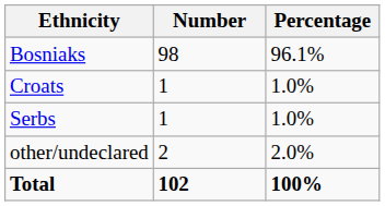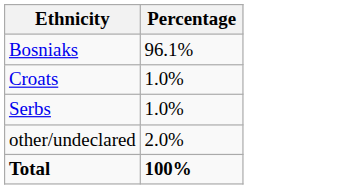 <table class="wikitable">
 <tr>
 <th width="100px">Ethnicity</th>
-<th width="80px">Number</th>
 <th width="80px">Percentage</th>
 </tr>
 <tr>
 <td><a href='#'>Bosniaks</a></td>
-<td>98</td>
 <td>96.1%</td>
 </tr>
 <tr>
 <td><a href='#'>Croats</a></td>
-<td>1</td>
 <td>1.0%</td>
 </tr>
 <tr>
 <td><a href='#'>Serbs</a></td>
-<td>1</td>
 <td>1.0%</td>
 </tr>
 <tr>
 <td>other/undeclared</td>
-<td>2</td>
 <td>2.0%</td>
 </tr>
 <tr>
 <td><strong>Total</strong></td>
-<td><strong>102</strong></td>
 <td><strong>100%</strong></td>
 </tr>
 </table>
